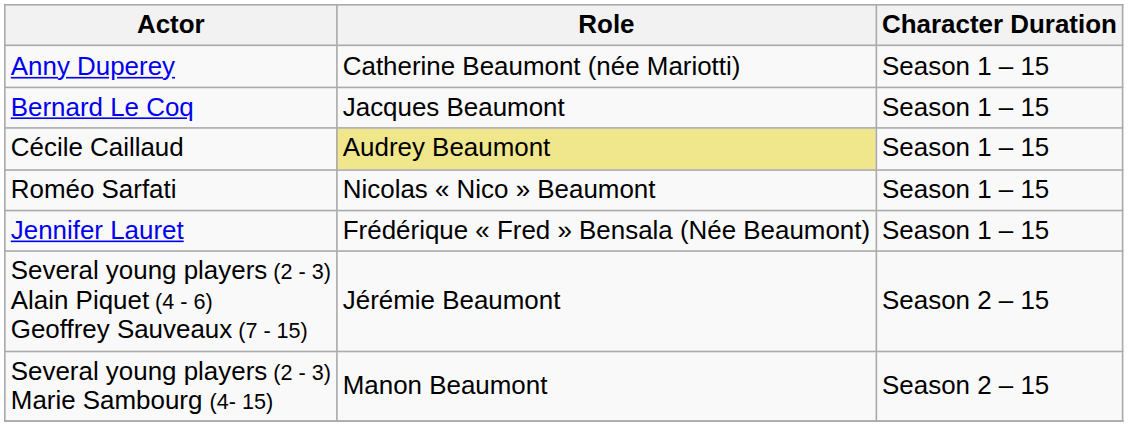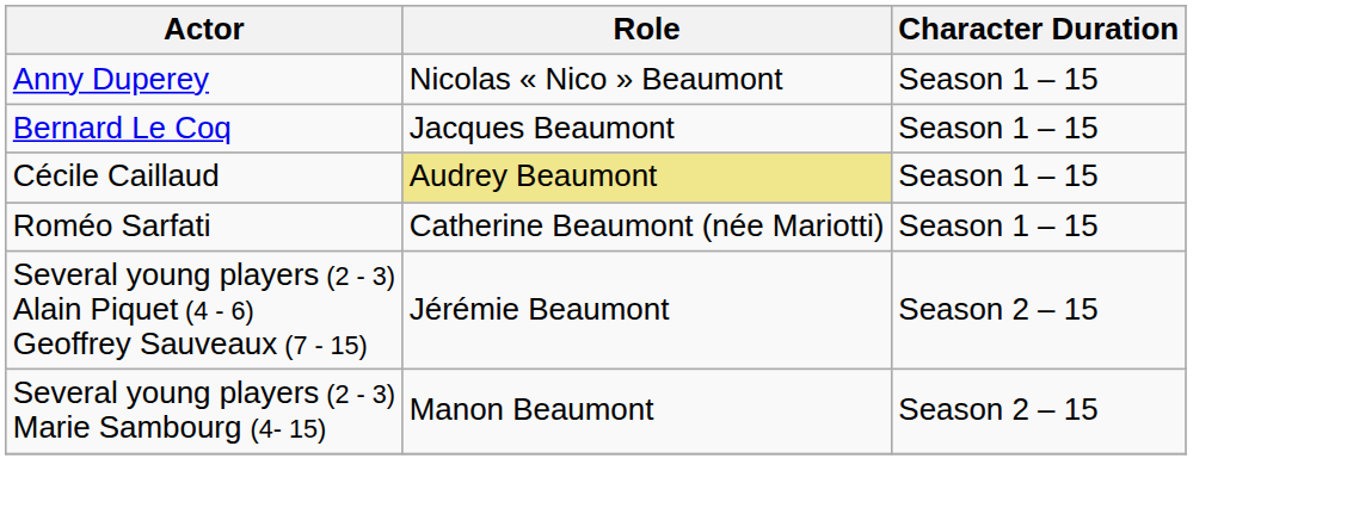 <table class="wikitable">
 <tr>
 <th>Actor</th>
 <th>Role</th>
 <th>Character Duration</th>
 </tr>
 <tr>
 <td><a href='#'>Anny Duperey</a></td>
-<td>Catherine Beaumont (née Mariotti)</td>
+<td>Nicolas « Nico » Beaumont</td>
 <td>Season 1 – 15</td>
 </tr>
 <tr>
 <td><a href='#'>Bernard Le Coq</a></td>
 <td>Jacques Beaumont</td>
 <td>Season 1 – 15</td>
 </tr>
 <tr>
 <td>Cécile Caillaud</td>
 <td style="background: khaki;">Audrey Beaumont</td>
 <td>Season 1 – 15</td>
 </tr>
 <tr>
 <td>Roméo Sarfati</td>
-<td>Nicolas « Nico » Beaumont</td>
-<td>Season 1 – 15</td>
-</tr>
-<tr>
-<td><a href='#'>Jennifer Lauret</a></td>
-<td>Frédérique « Fred » Bensala (Née Beaumont)</td>
+<td>Catherine Beaumont (née Mariotti)</td>
 <td>Season 1 – 15</td>
 </tr>
 <tr>
 <td>Several young players<small> (2 - 3)</small><br> Alain Piquet<small> (4 - 6)</small><br>Geoffrey Sauveaux<small> (7 - 15)</small></td>
 <td>Jérémie Beaumont</td>
 <td>Season 2 – 15</td>
 </tr>
 <tr>
 <td>Several young players<small> (2 - 3)</small><br>Marie Sambourg <small>(4- 15)</small></td>
 <td>Manon Beaumont</td>
 <td>Season 2 – 15</td>
 </tr>
 <tr>
 </tr>
 </table>
